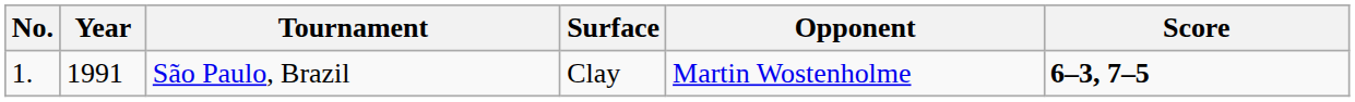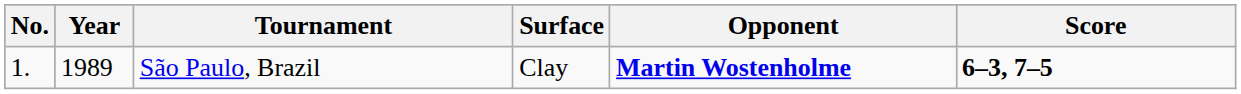 <table class="sortable wikitable" style=font-size:97%>
 <tr>
 <th style="width:20px" class="unsortable">No.</th>
 <th style="width:40px">Year</th>
 <th style="width:220px">Tournament</th>
 <th style="width:50px">Surface</th>
 <th style="width:200px">Opponent</th>
 <th style="width:160px" class="unsortable">Score</th>
 </tr>
 <tr>
 <td>1.</td>
-<td>1991</td>
+<td>1989</td>
 <td><a href='#'>São Paulo</a>, Brazil</td>
 <td>Clay</td>
-<td> <a href='#'>Martin Wostenholme</a></td>
+<td><strong> <a href='#'>Martin Wostenholme</a></strong></td>
 <td><strong>6–3, 7–5</strong></td>
 </tr>
 </table>
